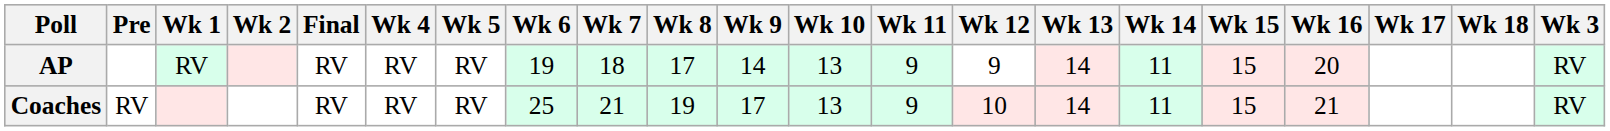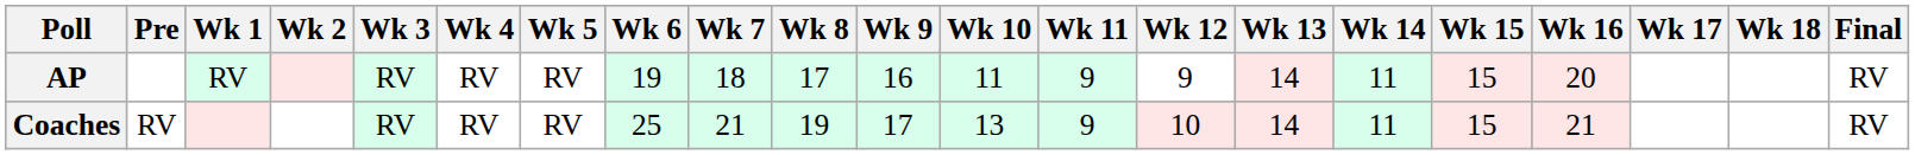 <table class="wikitable" style="white-space:nowrap;">
 <tr>
 <th>Poll</th>
 <th>Pre</th>
 <th>Wk 1</th>
 <th>Wk 2</th>
-<th>Final</th>
+<th>Wk 3</th>
 <th>Wk 4</th>
 <th>Wk 5</th>
 <th>Wk 6</th>
 <th>Wk 7</th>
 <th>Wk 8</th>
 <th>Wk 9</th>
 <th>Wk 10</th>
 <th>Wk 11</th>
 <th>Wk 12</th>
 <th>Wk 13</th>
 <th>Wk 14</th>
 <th>Wk 15</th>
 <th>Wk 16</th>
 <th>Wk 17</th>
 <th>Wk 18</th>
-<th>Wk 3</th>
+<th>Final</th>
 </tr>
 <tr style="text-align:center;">
 <th>AP</th>
 <td style="background:#FFF;"></td>
 <td style="background:#d8ffeb;">RV</td>
 <td style="background:#ffe6e6;"></td>
-<td style="background:#FFF;">RV</td>
+<td style="background:#d8ffeb;">RV</td>
 <td style="background:#FFF;">RV</td>
 <td style="background:#FFF;">RV</td>
 <td style="background:#d8ffeb;">19</td>
 <td style="background:#d8ffeb;">18</td>
 <td style="background:#d8ffeb;">17</td>
-<td style="background:#d8ffeb;">14</td>
-<td style="background:#d8ffeb;">13</td>
+<td style="background:#d8ffeb;">16</td>
+<td style="background:#d8ffeb;">11</td>
 <td style="background:#d8ffeb;">9</td>
 <td style="background:#FFF;">9</td>
 <td style="background:#ffe6e6;">14</td>
 <td style="background:#d8ffeb;">11</td>
 <td style="background:#ffe6e6;">15</td>
 <td style="background:#ffe6e6;">20</td>
 <td style="background:#FFF;"></td>
 <td style="background:#FFF;"></td>
-<td style="background:#d8ffeb;">RV</td>
+<td style="background:#FFF;">RV</td>
 </tr>
 <tr style="text-align:center;">
 <th>Coaches</th>
 <td style="background:#FFF;">RV</td>
 <td style="background:#ffe6e6;"></td>
 <td style="background:#FFF;"></td>
-<td style="background:#FFF;">RV</td>
+<td style="background:#d8ffeb;">RV</td>
 <td style="background:#FFF;">RV</td>
 <td style="background:#FFF;">RV</td>
 <td style="background:#d8ffeb;">25</td>
 <td style="background:#d8ffeb;">21</td>
 <td style="background:#d8ffeb;">19</td>
 <td style="background:#d8ffeb;">17</td>
 <td style="background:#d8ffeb;">13</td>
 <td style="background:#d8ffeb;">9</td>
 <td style="background:#ffe6e6;">10</td>
 <td style="background:#ffe6e6;">14</td>
 <td style="background:#d8ffeb;">11</td>
 <td style="background:#ffe6e6;">15</td>
 <td style="background:#ffe6e6;">21</td>
 <td style="background:#FFF;"></td>
 <td style="background:#FFF;"></td>
-<td style="background:#d8ffeb;">RV</td>
+<td style="background:#FFF;">RV</td>
 </tr>
 </table>
